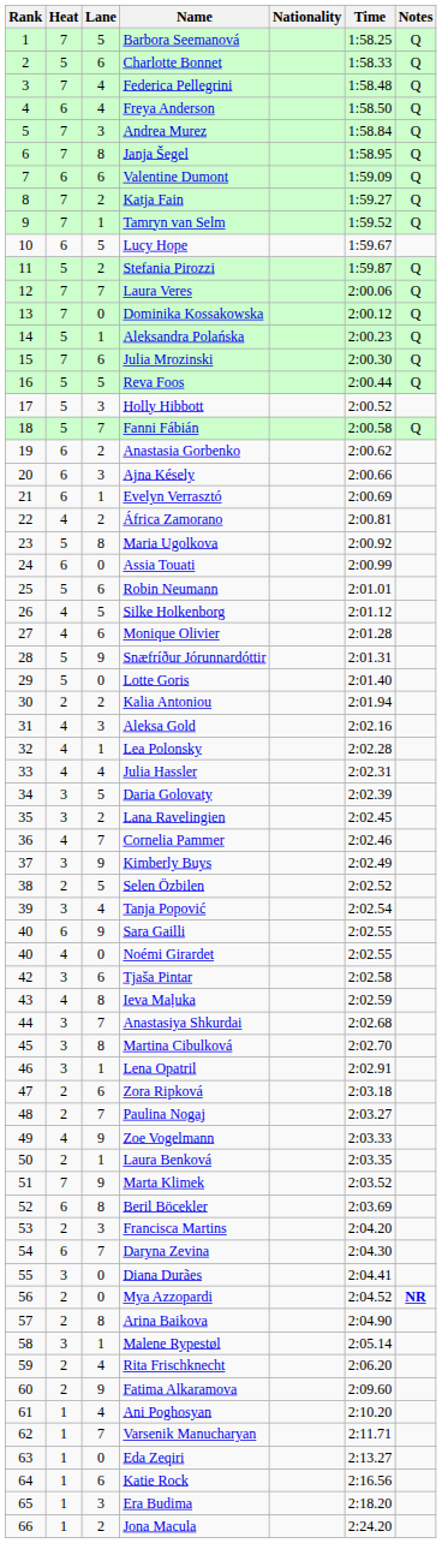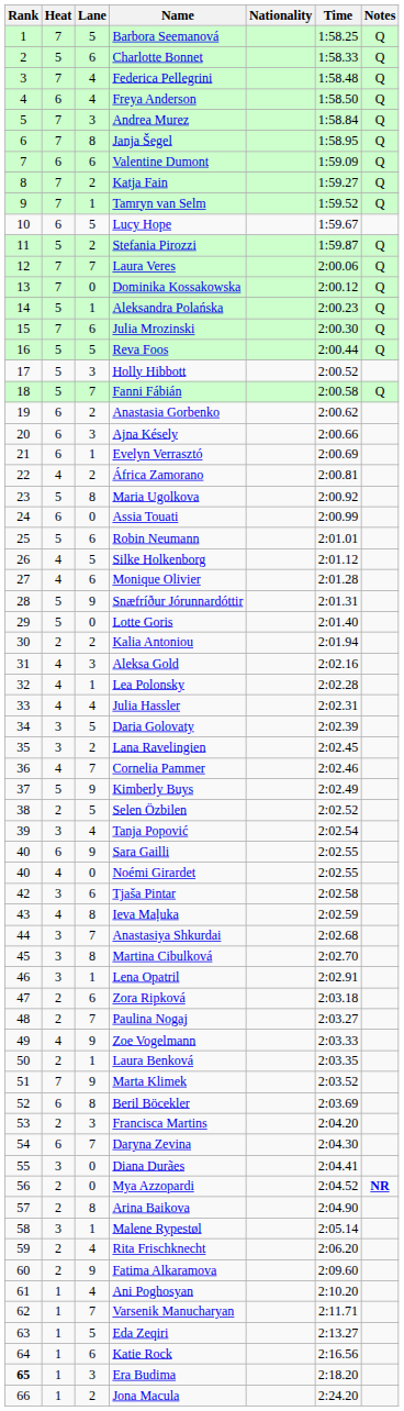 <table class="wikitable sortable" style="text-align:center">
 <tr>
 <th>Rank</th>
 <th>Heat</th>
 <th>Lane</th>
 <th>Name</th>
 <th>Nationality</th>
 <th>Time</th>
 <th>Notes</th>
 </tr>
 <tr bgcolor=ccffcc>
 <td>1</td>
 <td>7</td>
 <td>5</td>
 <td align=left><a href='#'>Barbora Seemanová</a></td>
 <td align=left></td>
 <td>1:58.25</td>
 <td>Q</td>
 </tr>
 <tr bgcolor=ccffcc>
 <td>2</td>
 <td>5</td>
 <td>6</td>
 <td align=left><a href='#'>Charlotte Bonnet</a></td>
 <td align=left></td>
 <td>1:58.33</td>
 <td>Q</td>
 </tr>
 <tr bgcolor=ccffcc>
 <td>3</td>
 <td>7</td>
 <td>4</td>
 <td align=left><a href='#'>Federica Pellegrini</a></td>
 <td align=left></td>
 <td>1:58.48</td>
 <td>Q</td>
 </tr>
 <tr bgcolor=ccffcc>
 <td>4</td>
 <td>6</td>
 <td>4</td>
 <td align=left><a href='#'>Freya Anderson</a></td>
 <td align=left></td>
 <td>1:58.50</td>
 <td>Q</td>
 </tr>
 <tr bgcolor=ccffcc>
 <td>5</td>
 <td>7</td>
 <td>3</td>
 <td align=left><a href='#'>Andrea Murez</a></td>
 <td align=left></td>
 <td>1:58.84</td>
 <td>Q</td>
 </tr>
 <tr bgcolor=ccffcc>
 <td>6</td>
 <td>7</td>
 <td>8</td>
 <td align=left><a href='#'>Janja Šegel</a></td>
 <td align=left></td>
 <td>1:58.95</td>
 <td>Q</td>
 </tr>
 <tr bgcolor=ccffcc>
 <td>7</td>
 <td>6</td>
 <td>6</td>
 <td align=left><a href='#'>Valentine Dumont</a></td>
 <td align=left></td>
 <td>1:59.09</td>
 <td>Q</td>
 </tr>
 <tr bgcolor=ccffcc>
 <td>8</td>
 <td>7</td>
 <td>2</td>
 <td align=left><a href='#'>Katja Fain</a></td>
 <td align=left></td>
 <td>1:59.27</td>
 <td>Q</td>
 </tr>
 <tr bgcolor=ccffcc>
 <td>9</td>
 <td>7</td>
 <td>1</td>
 <td align=left><a href='#'>Tamryn van Selm</a></td>
 <td align=left></td>
 <td>1:59.52</td>
 <td>Q</td>
 </tr>
 <tr>
 <td>10</td>
 <td>6</td>
 <td>5</td>
 <td align=left><a href='#'>Lucy Hope</a></td>
 <td align=left></td>
 <td>1:59.67</td>
 <td></td>
 </tr>
 <tr bgcolor=ccffcc>
 <td>11</td>
 <td>5</td>
 <td>2</td>
 <td align=left><a href='#'>Stefania Pirozzi</a></td>
 <td align=left></td>
 <td>1:59.87</td>
 <td>Q</td>
 </tr>
 <tr bgcolor=ccffcc>
 <td>12</td>
 <td>7</td>
 <td>7</td>
 <td align=left><a href='#'>Laura Veres</a></td>
 <td align=left></td>
 <td>2:00.06</td>
 <td>Q</td>
 </tr>
 <tr bgcolor=ccffcc>
 <td>13</td>
 <td>7</td>
 <td>0</td>
 <td align=left><a href='#'>Dominika Kossakowska</a></td>
 <td align=left></td>
 <td>2:00.12</td>
 <td>Q</td>
 </tr>
 <tr bgcolor=ccffcc>
 <td>14</td>
 <td>5</td>
 <td>1</td>
 <td align=left><a href='#'>Aleksandra Polańska</a></td>
 <td align=left></td>
 <td>2:00.23</td>
 <td>Q</td>
 </tr>
 <tr bgcolor=ccffcc>
 <td>15</td>
 <td>7</td>
 <td>6</td>
 <td align=left><a href='#'>Julia Mrozinski</a></td>
 <td align=left></td>
 <td>2:00.30</td>
 <td>Q</td>
 </tr>
 <tr bgcolor=ccffcc>
 <td>16</td>
 <td>5</td>
 <td>5</td>
 <td align=left><a href='#'>Reva Foos</a></td>
 <td align=left></td>
 <td>2:00.44</td>
 <td>Q</td>
 </tr>
 <tr>
 <td>17</td>
 <td>5</td>
 <td>3</td>
 <td align=left><a href='#'>Holly Hibbott</a></td>
 <td align=left></td>
 <td>2:00.52</td>
 <td></td>
 </tr>
 <tr bgcolor=ccffcc>
 <td>18</td>
 <td>5</td>
 <td>7</td>
 <td align=left><a href='#'>Fanni Fábián</a></td>
 <td align=left></td>
 <td>2:00.58</td>
 <td>Q</td>
 </tr>
 <tr>
 <td>19</td>
 <td>6</td>
 <td>2</td>
 <td align=left><a href='#'>Anastasia Gorbenko</a></td>
 <td align=left></td>
 <td>2:00.62</td>
 <td></td>
 </tr>
 <tr>
 <td>20</td>
 <td>6</td>
 <td>3</td>
 <td align=left><a href='#'>Ajna Késely</a></td>
 <td align=left></td>
 <td>2:00.66</td>
 <td></td>
 </tr>
 <tr>
 <td>21</td>
 <td>6</td>
 <td>1</td>
 <td align=left><a href='#'>Evelyn Verrasztó</a></td>
 <td align=left></td>
 <td>2:00.69</td>
 <td></td>
 </tr>
 <tr>
 <td>22</td>
 <td>4</td>
 <td>2</td>
 <td align=left><a href='#'>África Zamorano</a></td>
 <td align=left></td>
 <td>2:00.81</td>
 <td></td>
 </tr>
 <tr>
 <td>23</td>
 <td>5</td>
 <td>8</td>
 <td align=left><a href='#'>Maria Ugolkova</a></td>
 <td align=left></td>
 <td>2:00.92</td>
 <td></td>
 </tr>
 <tr>
 <td>24</td>
 <td>6</td>
 <td>0</td>
 <td align=left><a href='#'>Assia Touati</a></td>
 <td align=left></td>
 <td>2:00.99</td>
 <td></td>
 </tr>
 <tr>
 <td>25</td>
 <td>5</td>
 <td>6</td>
 <td align=left><a href='#'>Robin Neumann</a></td>
 <td align=left></td>
 <td>2:01.01</td>
 <td></td>
 </tr>
 <tr>
 <td>26</td>
 <td>4</td>
 <td>5</td>
 <td align=left><a href='#'>Silke Holkenborg</a></td>
 <td align=left></td>
 <td>2:01.12</td>
 <td></td>
 </tr>
 <tr>
 <td>27</td>
 <td>4</td>
 <td>6</td>
 <td align=left><a href='#'>Monique Olivier</a></td>
 <td align=left></td>
 <td>2:01.28</td>
 <td></td>
 </tr>
 <tr>
 <td>28</td>
 <td>5</td>
 <td>9</td>
 <td align=left><a href='#'>Snæfríður Jórunnardóttir</a></td>
 <td align=left></td>
 <td>2:01.31</td>
 <td></td>
 </tr>
 <tr>
 <td>29</td>
 <td>5</td>
 <td>0</td>
 <td align=left><a href='#'>Lotte Goris</a></td>
 <td align=left></td>
 <td>2:01.40</td>
 <td></td>
 </tr>
 <tr>
 <td>30</td>
 <td>2</td>
 <td>2</td>
 <td align=left><a href='#'>Kalia Antoniou</a></td>
 <td align=left></td>
 <td>2:01.94</td>
 <td></td>
 </tr>
 <tr>
 <td>31</td>
 <td>4</td>
 <td>3</td>
 <td align=left><a href='#'>Aleksa Gold</a></td>
 <td align=left></td>
 <td>2:02.16</td>
 <td></td>
 </tr>
 <tr>
 <td>32</td>
 <td>4</td>
 <td>1</td>
 <td align=left><a href='#'>Lea Polonsky</a></td>
 <td align=left></td>
 <td>2:02.28</td>
 <td></td>
 </tr>
 <tr>
 <td>33</td>
 <td>4</td>
 <td>4</td>
 <td align=left><a href='#'>Julia Hassler</a></td>
 <td align=left></td>
 <td>2:02.31</td>
 <td></td>
 </tr>
 <tr>
 <td>34</td>
 <td>3</td>
 <td>5</td>
 <td align=left><a href='#'>Daria Golovaty</a></td>
 <td align=left></td>
 <td>2:02.39</td>
 <td></td>
 </tr>
 <tr>
 <td>35</td>
 <td>3</td>
 <td>2</td>
 <td align=left><a href='#'>Lana Ravelingien</a></td>
 <td align=left></td>
 <td>2:02.45</td>
 <td></td>
 </tr>
 <tr>
 <td>36</td>
 <td>4</td>
 <td>7</td>
 <td align=left><a href='#'>Cornelia Pammer</a></td>
 <td align=left></td>
 <td>2:02.46</td>
 <td></td>
 </tr>
 <tr>
 <td>37</td>
-<td>3</td>
+<td>5</td>
 <td>9</td>
 <td align=left><a href='#'>Kimberly Buys</a></td>
 <td align=left></td>
 <td>2:02.49</td>
 <td></td>
 </tr>
 <tr>
 <td>38</td>
 <td>2</td>
 <td>5</td>
 <td align=left><a href='#'>Selen Özbilen</a></td>
 <td align=left></td>
 <td>2:02.52</td>
 <td></td>
 </tr>
 <tr>
 <td>39</td>
 <td>3</td>
 <td>4</td>
 <td align=left><a href='#'>Tanja Popović</a></td>
 <td align=left></td>
 <td>2:02.54</td>
 <td></td>
 </tr>
 <tr>
 <td>40</td>
 <td>6</td>
 <td>9</td>
 <td align=left><a href='#'>Sara Gailli</a></td>
 <td align=left></td>
 <td>2:02.55</td>
 <td></td>
 </tr>
 <tr>
 <td>40</td>
 <td>4</td>
 <td>0</td>
 <td align=left><a href='#'>Noémi Girardet</a></td>
 <td align=left></td>
 <td>2:02.55</td>
 <td></td>
 </tr>
 <tr>
 <td>42</td>
 <td>3</td>
 <td>6</td>
 <td align=left><a href='#'>Tjaša Pintar</a></td>
 <td align=left></td>
 <td>2:02.58</td>
 <td></td>
 </tr>
 <tr>
 <td>43</td>
 <td>4</td>
 <td>8</td>
 <td align=left><a href='#'>Ieva Maļuka</a></td>
 <td align=left></td>
 <td>2:02.59</td>
 <td></td>
 </tr>
 <tr>
 <td>44</td>
 <td>3</td>
 <td>7</td>
 <td align=left><a href='#'>Anastasiya Shkurdai</a></td>
 <td align=left></td>
 <td>2:02.68</td>
 <td></td>
 </tr>
 <tr>
 <td>45</td>
 <td>3</td>
 <td>8</td>
 <td align=left><a href='#'>Martina Cibulková</a></td>
 <td align=left></td>
 <td>2:02.70</td>
 <td></td>
 </tr>
 <tr>
 <td>46</td>
 <td>3</td>
 <td>1</td>
 <td align=left><a href='#'>Lena Opatril</a></td>
 <td align=left></td>
 <td>2:02.91</td>
 <td></td>
 </tr>
 <tr>
 <td>47</td>
 <td>2</td>
 <td>6</td>
 <td align=left><a href='#'>Zora Ripková</a></td>
 <td align=left></td>
 <td>2:03.18</td>
 <td></td>
 </tr>
 <tr>
 <td>48</td>
 <td>2</td>
 <td>7</td>
 <td align=left><a href='#'>Paulina Nogaj</a></td>
 <td align=left></td>
 <td>2:03.27</td>
 <td></td>
 </tr>
 <tr>
 <td>49</td>
 <td>4</td>
 <td>9</td>
 <td align=left><a href='#'>Zoe Vogelmann</a></td>
 <td align=left></td>
 <td>2:03.33</td>
 <td></td>
 </tr>
 <tr>
 <td>50</td>
 <td>2</td>
 <td>1</td>
 <td align=left><a href='#'>Laura Benková</a></td>
 <td align=left></td>
 <td>2:03.35</td>
 <td></td>
 </tr>
 <tr>
 <td>51</td>
 <td>7</td>
 <td>9</td>
 <td align=left><a href='#'>Marta Klimek</a></td>
 <td align=left></td>
 <td>2:03.52</td>
 <td></td>
 </tr>
 <tr>
 <td>52</td>
 <td>6</td>
 <td>8</td>
 <td align=left><a href='#'>Beril Böcekler</a></td>
 <td align=left></td>
 <td>2:03.69</td>
 <td></td>
 </tr>
 <tr>
 <td>53</td>
 <td>2</td>
 <td>3</td>
 <td align=left><a href='#'>Francisca Martins</a></td>
 <td align=left></td>
 <td>2:04.20</td>
 <td></td>
 </tr>
 <tr>
 <td>54</td>
 <td>6</td>
 <td>7</td>
 <td align=left><a href='#'>Daryna Zevina</a></td>
 <td align=left></td>
 <td>2:04.30</td>
 <td></td>
 </tr>
 <tr>
 <td>55</td>
 <td>3</td>
 <td>0</td>
 <td align=left><a href='#'>Diana Durães</a></td>
 <td align=left></td>
 <td>2:04.41</td>
 <td></td>
 </tr>
 <tr>
 <td>56</td>
 <td>2</td>
 <td>0</td>
 <td align=left><a href='#'>Mya Azzopardi</a></td>
 <td align=left></td>
 <td>2:04.52</td>
 <td><strong><a href='#'>NR</a></strong></td>
 </tr>
 <tr>
 <td>57</td>
 <td>2</td>
 <td>8</td>
 <td align=left><a href='#'>Arina Baikova</a></td>
 <td align=left></td>
 <td>2:04.90</td>
 <td></td>
 </tr>
 <tr>
 <td>58</td>
 <td>3</td>
 <td>1</td>
 <td align=left><a href='#'>Malene Rypestøl</a></td>
 <td align=left></td>
 <td>2:05.14</td>
 <td></td>
 </tr>
 <tr>
 <td>59</td>
 <td>2</td>
 <td>4</td>
 <td align=left><a href='#'>Rita Frischknecht</a></td>
 <td align=left></td>
 <td>2:06.20</td>
 <td></td>
 </tr>
 <tr>
 <td>60</td>
 <td>2</td>
 <td>9</td>
 <td align=left><a href='#'>Fatima Alkaramova</a></td>
 <td align=left></td>
 <td>2:09.60</td>
 <td></td>
 </tr>
 <tr>
 <td>61</td>
 <td>1</td>
 <td>4</td>
 <td align=left><a href='#'>Ani Poghosyan</a></td>
 <td align=left></td>
 <td>2:10.20</td>
 <td></td>
 </tr>
 <tr>
 <td>62</td>
 <td>1</td>
 <td>7</td>
 <td align=left><a href='#'>Varsenik Manucharyan</a></td>
 <td align=left></td>
 <td>2:11.71</td>
 <td></td>
 </tr>
 <tr>
 <td>63</td>
 <td>1</td>
-<td>0</td>
+<td>5</td>
 <td align=left><a href='#'>Eda Zeqiri</a></td>
 <td align=left></td>
 <td>2:13.27</td>
 <td></td>
 </tr>
 <tr>
 <td>64</td>
 <td>1</td>
 <td>6</td>
 <td align=left><a href='#'>Katie Rock</a></td>
 <td align=left></td>
 <td>2:16.56</td>
 <td></td>
 </tr>
 <tr>
-<td>65</td>
+<td><strong>65</strong></td>
 <td>1</td>
 <td>3</td>
 <td align=left><a href='#'>Era Budima</a></td>
 <td align=left></td>
 <td>2:18.20</td>
 <td></td>
 </tr>
 <tr>
 <td>66</td>
 <td>1</td>
 <td>2</td>
 <td align=left><a href='#'>Jona Macula</a></td>
 <td align=left></td>
 <td>2:24.20</td>
 <td></td>
 </tr>
 </table>
